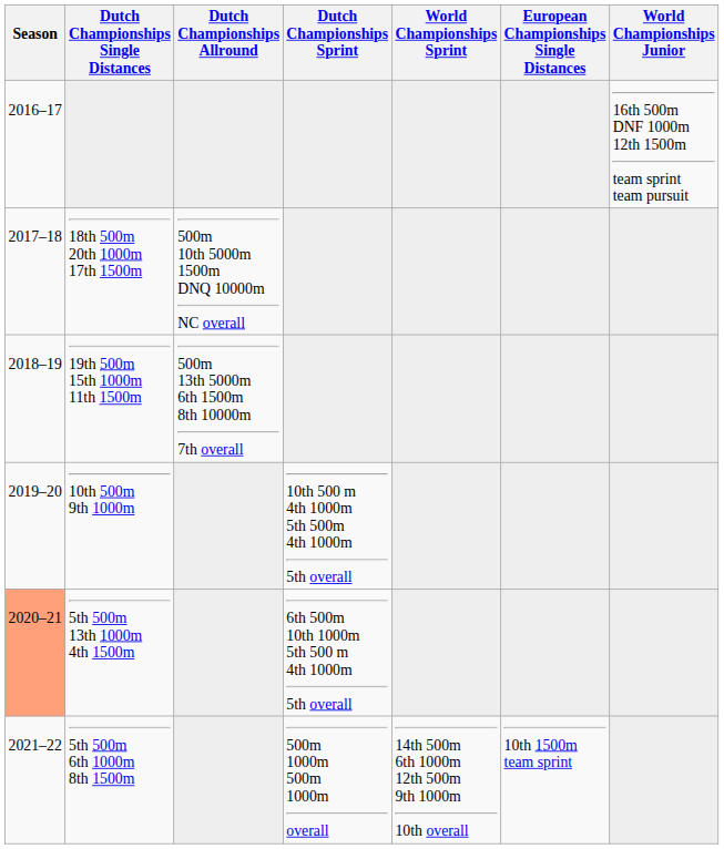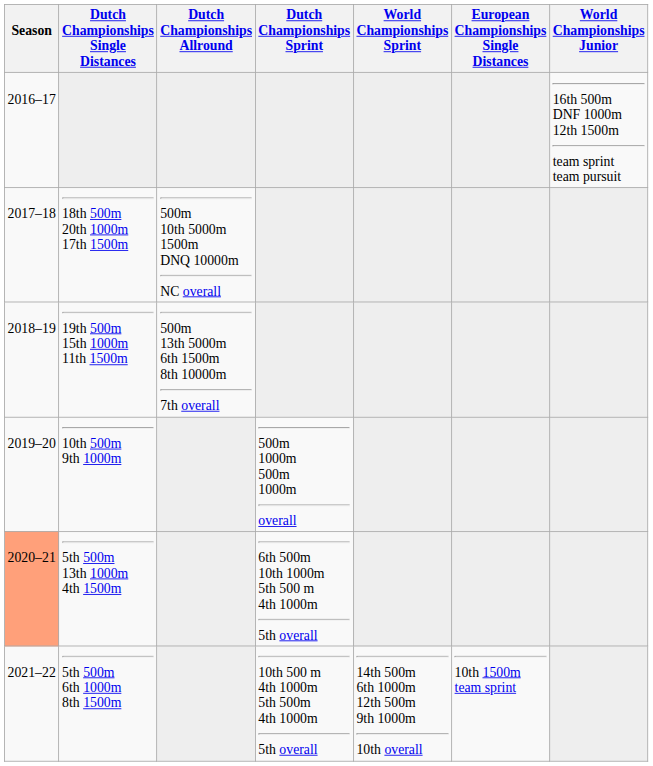 <table class="wikitable">
 <tr style="vertical-align: top;">
 <th><br> Season</th>
 <th><a href='#'>Dutch <br> Championships <br> Single <br> Distances</a></th>
 <th><a href='#'>Dutch <br> Championships <br> Allround</a></th>
 <th><a href='#'>Dutch <br> Championships <br> Sprint</a></th>
 <th><a href='#'>World <br> Championships <br> Sprint</a></th>
 <th><a href='#'>European <br> Championships <br> Single <br> Distances</a></th>
 <th><a href='#'>World <br> Championships <br> Junior</a></th>
 </tr>
 <tr style="vertical-align: top;">
 <td><br> 2016–17</td>
 <td bgcolor=#EEEEEE></td>
 <td bgcolor=#EEEEEE></td>
 <td bgcolor=#EEEEEE></td>
 <td bgcolor=#EEEEEE></td>
 <td bgcolor=#EEEEEE></td>
 <td> <hr> 16th 500m <br> DNF 1000m <br> 12th 1500m <hr>  team sprint <br>  team pursuit</td>
 </tr>
 <tr style="vertical-align: top;">
 <td><br> 2017–18</td>
 <td> <hr> 18th <a href='#'>500m</a> <br> 20th <a href='#'>1000m</a> <br> 17th <a href='#'>1500m</a></td>
 <td> <hr>  500m <br> 10th 5000m <br>  1500m <br> DNQ 10000m <hr> NC <a href='#'>overall</a></td>
 <td bgcolor=#EEEEEE></td>
 <td bgcolor=#EEEEEE></td>
 <td bgcolor=#EEEEEE></td>
 <td bgcolor=#EEEEEE></td>
 </tr>
 <tr style="vertical-align: top;">
 <td><br> 2018–19</td>
 <td> <hr> 19th <a href='#'>500m</a> <br> 15th <a href='#'>1000m</a> <br> 11th <a href='#'>1500m</a></td>
 <td> <hr>  500m <br> 13th 5000m <br> 6th 1500m <br> 8th 10000m <hr> 7th <a href='#'>overall</a></td>
 <td bgcolor=#EEEEEE></td>
 <td bgcolor=#EEEEEE></td>
 <td bgcolor=#EEEEEE></td>
 <td bgcolor=#EEEEEE></td>
 </tr>
 <tr style="vertical-align: top;">
 <td><br> 2019–20</td>
 <td> <hr> 10th <a href='#'>500m</a> <br> 9th <a href='#'>1000m</a></td>
 <td bgcolor=#EEEEEE></td>
-<td> <hr> 10th 500 m <br> 4th 1000m <br> 5th 500m <br> 4th 1000m <hr> 5th <a href='#'>overall</a></td>
+<td> <hr>  500m <br>  1000m <br>  500m <br>  1000m <hr>  <a href='#'>overall</a></td>
 <td bgcolor=#EEEEEE></td>
 <td bgcolor=#EEEEEE></td>
 <td bgcolor=#EEEEEE></td>
 </tr>
 <tr style="vertical-align: top;">
 <td style="background: lightsalmon;"><br> 2020–21</td>
 <td> <hr> 5th <a href='#'>500m</a> <br> 13th <a href='#'>1000m</a> <br> 4th <a href='#'>1500m</a></td>
 <td bgcolor=#EEEEEE></td>
 <td> <hr> 6th 500m <br> 10th 1000m <br> 5th 500 m <br> 4th 1000m <hr> 5th <a href='#'>overall</a></td>
 <td bgcolor=#EEEEEE></td>
 <td bgcolor=#EEEEEE></td>
 <td bgcolor=#EEEEEE></td>
 </tr>
 <tr style="vertical-align: top;">
 <td><br> 2021–22</td>
 <td> <hr> 5th <a href='#'>500m</a> <br> 6th <a href='#'>1000m</a> <br> 8th <a href='#'>1500m</a></td>
 <td bgcolor=#EEEEEE></td>
-<td> <hr>  500m <br>  1000m <br>  500m <br>  1000m <hr>  <a href='#'>overall</a></td>
+<td> <hr> 10th 500 m <br> 4th 1000m <br> 5th 500m <br> 4th 1000m <hr> 5th <a href='#'>overall</a></td>
 <td> <hr> 14th 500m <br> 6th 1000m <br> 12th 500m <br> 9th 1000m <hr> 10th <a href='#'>overall</a></td>
 <td> <hr>  10th <a href='#'>1500m</a> <br>  <a href='#'>team sprint</a></td>
 <td bgcolor=#EEEEEE></td>
 </tr>
 </table>
